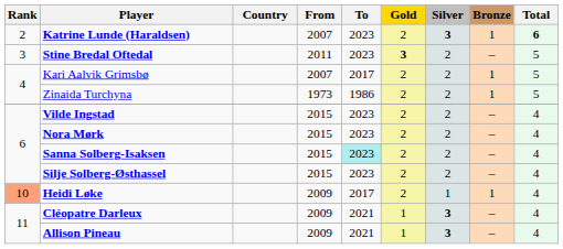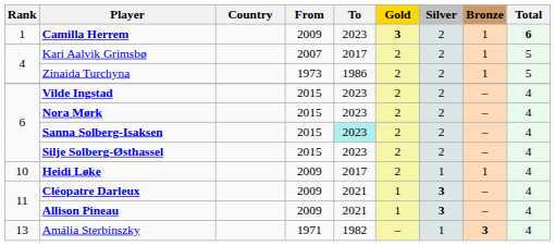 <table class="wikitable plainrowheaders" width=80% style="text-align:center;">
 <tr style="background-color:#EDEDED;">
 <th class="hintergrundfarbe5" style="width:1em">Rank</th>
 <th class="hintergrundfarbe5">Player</th>
 <th class="hintergrundfarbe5">Country</th>
 <th class="hintergrundfarbe5">From</th>
 <th class="hintergrundfarbe5">To</th>
 <th style="background:    gold; width:8%">Gold</th>
 <th style="background:  silver; width:8%">Silver</th>
 <th style="background: #CC9966; width:8%">Bronze</th>
 <th class="hintergrundfarbe5" style="width:8%">Total</th>
 </tr>
-<tr align="center">
-<td>2</td>
-<td align="left"><strong><a href='#'>Katrine Lunde (Haraldsen)</a></strong></td>
+<tr>
+<td>1</td>
+<td align="left"><strong><a href='#'>Camilla Herrem</a></strong></td>
 <td align="left"></td>
-<td>2007</td>
-<td>2023</td>
-<td bgcolor="#F7F6A8">2</td>
-<td bgcolor="#DCE5E5"><strong>3</strong></td>
-<td bgcolor="#FFDAB9">1</td>
-<td bgcolor="#E7FAEC"><strong>6</strong></td>
-</tr>
-<tr align="center">
-<td>3</td>
-<td align="left"><strong><a href='#'>Stine Bredal Oftedal</a></strong></td>
-<td align="left"></td>
-<td>2011</td>
+<td>2009</td>
 <td>2023</td>
 <td bgcolor="#F7F6A8"><strong>3</strong></td>
 <td bgcolor="#DCE5E5">2</td>
-<td bgcolor="#FFDAB9">–</td>
-<td bgcolor="#E7FAEC">5</td>
+<td bgcolor="#FFDAB9">1</td>
+<td bgcolor="#E7FAEC"><strong>6</strong></td>
 </tr>
 <tr align="center">
 <td rowspan="2">4</td>
 <td align="left"><a href='#'>Kari Aalvik Grimsbø</a></td>
 <td align="left"></td>
 <td>2007</td>
 <td>2017</td>
 <td bgcolor="#F7F6A8">2</td>
 <td bgcolor="#DCE5E5">2</td>
 <td bgcolor="#FFDAB9">1</td>
 <td bgcolor="#E7FAEC">5</td>
 </tr>
 <tr align="center">
 <td align="left"><a href='#'>Zinaida Turchyna</a></td>
 <td align="left"></td>
 <td>1973</td>
 <td>1986</td>
 <td bgcolor="#F7F6A8">2</td>
 <td bgcolor="#DCE5E5">2</td>
 <td bgcolor="#FFDAB9">1</td>
 <td bgcolor="#E7FAEC">5</td>
 </tr>
 <tr align="center">
 </tr>
 <tr align="center">
 <td rowspan="4">6</td>
 <td align="left"><strong><a href='#'>Vilde Ingstad</a></strong></td>
 <td align="left"></td>
 <td>2015</td>
 <td>2023</td>
 <td bgcolor="#F7F6A8">2</td>
 <td bgcolor="#DCE5E5">2</td>
 <td bgcolor="#FFDAB9">–</td>
 <td bgcolor="#E7FAEC">4</td>
 </tr>
 <tr align="center">
 <td align="left"><strong><a href='#'>Nora Mørk</a></strong></td>
 <td align="left"></td>
 <td>2015</td>
 <td>2023</td>
 <td bgcolor="#F7F6A8">2</td>
 <td bgcolor="#DCE5E5">2</td>
 <td bgcolor="#FFDAB9">–</td>
 <td bgcolor="#E7FAEC">4</td>
 </tr>
 <tr align="center">
 <td align="left"><strong><a href='#'>Sanna Solberg-Isaksen</a></strong></td>
 <td align="left"></td>
 <td>2015</td>
 <td style="background: paleturquoise;">2023</td>
 <td bgcolor="#F7F6A8">2</td>
 <td bgcolor="#DCE5E5">2</td>
 <td bgcolor="#FFDAB9">–</td>
 <td bgcolor="#E7FAEC">4</td>
 </tr>
 <tr align="center">
 <td align="left"><strong><a href='#'>Silje Solberg-Østhassel</a></strong></td>
 <td align="left"></td>
 <td>2015</td>
 <td>2023</td>
 <td bgcolor="#F7F6A8">2</td>
 <td bgcolor="#DCE5E5">2</td>
 <td bgcolor="#FFDAB9">–</td>
 <td bgcolor="#E7FAEC">4</td>
 </tr>
 <tr align="center">
-<td style="background: lightsalmon;">10</td>
+<td>10</td>
 <td align="left"><strong><a href='#'>Heidi Løke</a></strong></td>
 <td align="left"></td>
 <td>2009</td>
 <td>2017</td>
 <td bgcolor="#F7F6A8">2</td>
 <td bgcolor="#DCE5E5">1</td>
 <td bgcolor="#FFDAB9">1</td>
 <td bgcolor="#E7FAEC">4</td>
 </tr>
 <tr align="center">
 <td rowspan="2">11</td>
 <td align="left"><strong><a href='#'>Cléopatre Darleux</a></strong></td>
 <td align="left"></td>
 <td>2009</td>
 <td>2021</td>
 <td bgcolor="#F7F6A8">1</td>
 <td bgcolor="#DCE5E5"><strong>3</strong></td>
 <td bgcolor="#FFDAB9">–</td>
 <td bgcolor="#E7FAEC">4</td>
 </tr>
 <tr align="center">
 <td align="left"><strong><a href='#'>Allison Pineau</a></strong></td>
 <td align="left"></td>
 <td>2009</td>
 <td>2021</td>
 <td bgcolor="#F7F6A8">1</td>
 <td bgcolor="#DCE5E5"><strong>3</strong></td>
 <td bgcolor="#FFDAB9">–</td>
 <td bgcolor="#E7FAEC">4</td>
 </tr>
+<tr align="center">
+<td>13</td>
+<td align="left"><a href='#'>Amália Sterbinszky</a></td>
+<td align="left"></td>
+<td>1971</td>
+<td>1982</td>
+<td bgcolor="#F7F6A8">–</td>
+<td bgcolor="#DCE5E5">1</td>
+<td bgcolor="#FFDAB9"><strong>3</strong></td>
+<td bgcolor="#E7FAEC">4</td>
+</tr>
 </table>
